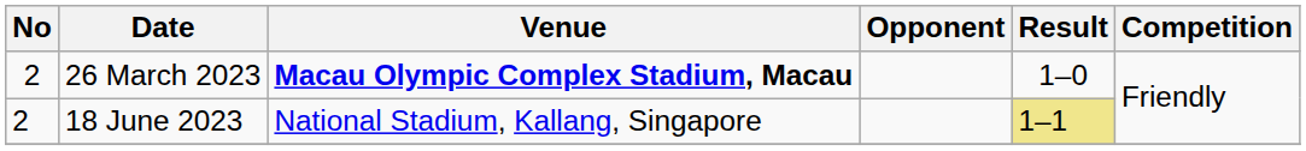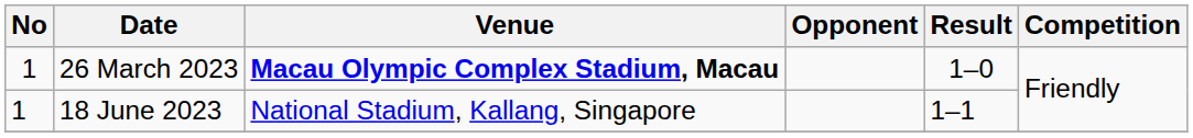 <table class="wikitable">
 <tr>
 <th>No</th>
 <th>Date</th>
 <th>Venue</th>
 <th>Opponent</th>
 <th>Result</th>
 <th>Competition</th>
 </tr>
 <tr>
-<td align="center">2</td>
+<td align="center">1</td>
 <td>26 March 2023</td>
 <td><strong><a href='#'>Macau Olympic Complex Stadium</a>, Macau</strong></td>
 <td></td>
 <td align="center">1–0</td>
 <td rowspan="2">Friendly</td>
 </tr>
 <tr>
-<td>2</td>
+<td>1</td>
 <td>18 June 2023</td>
 <td><a href='#'>National Stadium</a>, <a href='#'>Kallang</a>, Singapore</td>
 <td></td>
-<td style="background: khaki;">1–1</td>
+<td>1–1</td>
 </tr>
 <tr>
 </tr>
 </table>
